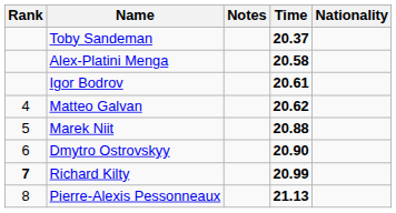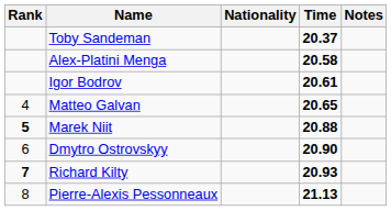 <table class="wikitable sortable" style="text-align:center">
 <tr>
 <th>Rank</th>
 <th>Name</th>
+<th>Nationality</th>
+<th>Time</th>
 <th>Notes</th>
-<th>Time</th>
-<th>Nationality</th>
 </tr>
 <tr>
 <td></td>
 <td align=left><a href='#'>Toby Sandeman</a></td>
+<td align=left></td>
+<td><strong>20.37</strong></td>
 <td></td>
-<td><strong>20.37</strong></td>
-<td align=left></td>
 </tr>
 <tr>
 <td></td>
 <td align=left><a href='#'>Alex-Platini Menga</a></td>
+<td align=left></td>
+<td><strong>20.58</strong></td>
 <td></td>
-<td><strong>20.58</strong></td>
-<td align=left></td>
 </tr>
 <tr>
 <td></td>
 <td align=left><a href='#'>Igor Bodrov</a></td>
+<td align=left></td>
+<td><strong>20.61</strong></td>
 <td></td>
-<td><strong>20.61</strong></td>
-<td align=left></td>
 </tr>
 <tr>
 <td>4</td>
 <td align=left><a href='#'>Matteo Galvan</a></td>
+<td align=left></td>
+<td><strong>20.65</strong></td>
 <td></td>
-<td><strong>20.62</strong></td>
-<td align=left></td>
 </tr>
 <tr>
-<td>5</td>
+<td><strong>5</strong></td>
 <td align=left><a href='#'>Marek Niit</a></td>
+<td align=left></td>
+<td><strong>20.88</strong></td>
 <td></td>
-<td><strong>20.88</strong></td>
-<td align=left></td>
 </tr>
 <tr>
 <td>6</td>
 <td align=left><a href='#'>Dmytro Ostrovskyy</a></td>
+<td align=left></td>
+<td><strong>20.90</strong></td>
 <td></td>
-<td><strong>20.90</strong></td>
-<td align=left></td>
 </tr>
 <tr>
 <td><strong>7</strong></td>
 <td align=left><a href='#'>Richard Kilty</a></td>
+<td align=left></td>
+<td><strong>20.93</strong></td>
 <td></td>
-<td><strong>20.99</strong></td>
-<td align=left></td>
 </tr>
 <tr>
 <td>8</td>
 <td align=left><a href='#'>Pierre-Alexis Pessonneaux</a></td>
+<td align=left></td>
+<td><strong>21.13</strong></td>
 <td></td>
-<td><strong>21.13</strong></td>
-<td align=left></td>
 </tr>
 </table>
